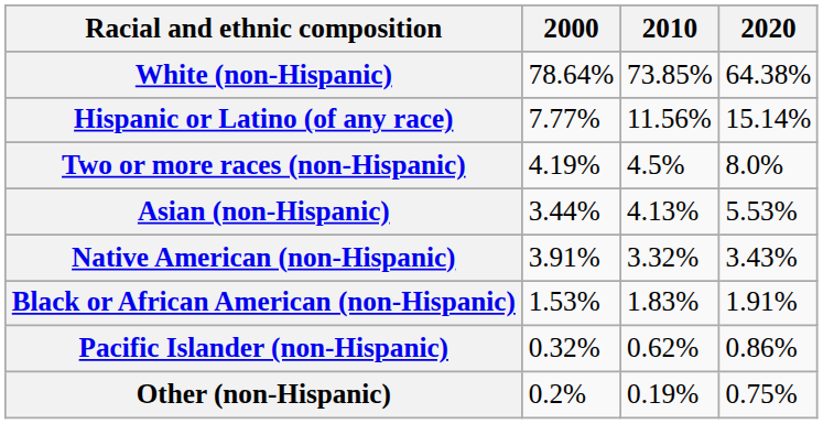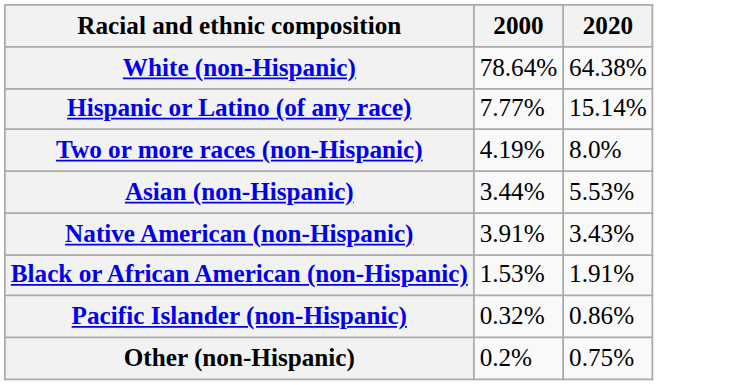 <table class="wikitable sortable collapsible" style="font-size: 90%;">
 <tr>
 <th>Racial and ethnic composition</th>
 <th>2000</th>
-<th>2010</th>
 <th>2020</th>
 </tr>
 <tr>
 <th><a href='#'>White (non-Hispanic)</a></th>
 <td>78.64%</td>
-<td>73.85%</td>
 <td>64.38%</td>
 </tr>
 <tr>
 <th><a href='#'>Hispanic or Latino (of any race)</a></th>
 <td>7.77%</td>
-<td>11.56%</td>
 <td>15.14%</td>
 </tr>
 <tr>
 <th><a href='#'>Two or more races (non-Hispanic)</a></th>
 <td>4.19%</td>
-<td>4.5%</td>
 <td>8.0%</td>
 </tr>
 <tr>
 <th><a href='#'>Asian (non-Hispanic)</a></th>
 <td>3.44%</td>
-<td>4.13%</td>
 <td>5.53%</td>
 </tr>
 <tr>
 <th><a href='#'>Native American (non-Hispanic)</a></th>
 <td>3.91%</td>
-<td>3.32%</td>
 <td>3.43%</td>
 </tr>
 <tr>
 <th><a href='#'>Black or African American (non-Hispanic)</a></th>
 <td>1.53%</td>
-<td>1.83%</td>
 <td>1.91%</td>
 </tr>
 <tr>
 <th><a href='#'>Pacific Islander (non-Hispanic)</a></th>
 <td>0.32%</td>
-<td>0.62%</td>
 <td>0.86%</td>
 </tr>
 <tr>
 <th>Other (non-Hispanic)</th>
 <td>0.2%</td>
-<td>0.19%</td>
 <td>0.75%</td>
 </tr>
 </table>
